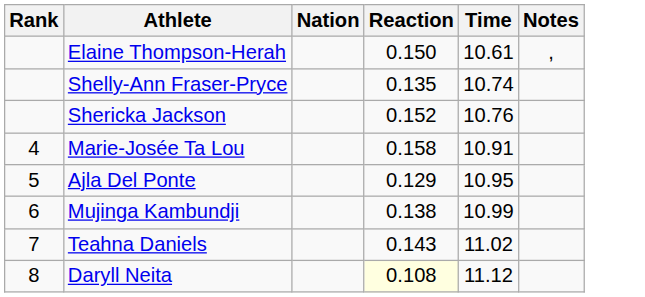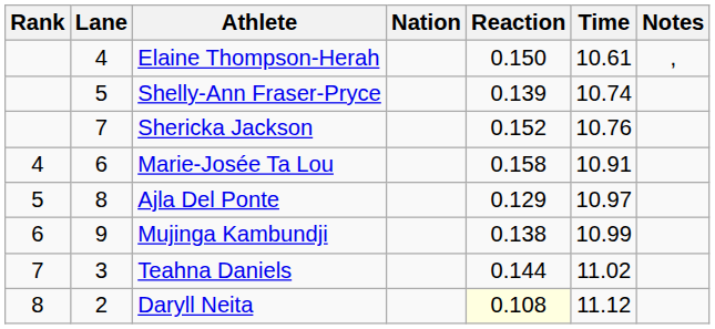 <table class="wikitable sortable" style="text-align:center">
 <tr>
 <th>Rank</th>
+<th>Lane</th>
 <th>Athlete</th>
 <th>Nation</th>
 <th>Reaction</th>
 <th>Time</th>
 <th>Notes</th>
 </tr>
 <tr>
 <td></td>
+<td>4</td>
 <td align="left"><a href='#'>Elaine Thompson-Herah</a></td>
 <td align="left"></td>
 <td>0.150</td>
 <td>10.61</td>
 <td>, </td>
 </tr>
 <tr>
 <td></td>
+<td>5</td>
 <td align="left"><a href='#'>Shelly-Ann Fraser-Pryce</a></td>
 <td align="left"></td>
-<td>0.135</td>
+<td>0.139</td>
 <td>10.74</td>
 <td></td>
 </tr>
 <tr>
 <td></td>
+<td>7</td>
 <td align="left"><a href='#'>Shericka Jackson</a></td>
 <td align="left"></td>
 <td>0.152</td>
 <td>10.76</td>
 <td></td>
 </tr>
 <tr>
 <td>4</td>
+<td>6</td>
 <td align="left"><a href='#'>Marie-Josée Ta Lou</a></td>
 <td align="left"></td>
 <td>0.158</td>
 <td>10.91</td>
 <td></td>
 </tr>
 <tr>
 <td>5</td>
+<td>8</td>
 <td align="left"><a href='#'>Ajla Del Ponte</a></td>
 <td align="left"></td>
 <td>0.129</td>
-<td>10.95</td>
+<td>10.97</td>
 <td></td>
 </tr>
 <tr>
 <td>6</td>
+<td>9</td>
 <td align="left"><a href='#'>Mujinga Kambundji</a></td>
 <td align="left"></td>
 <td>0.138</td>
 <td>10.99</td>
 <td></td>
 </tr>
 <tr>
 <td>7</td>
+<td>3</td>
 <td align="left"><a href='#'>Teahna Daniels</a></td>
 <td align="left"></td>
-<td>0.143</td>
+<td>0.144</td>
 <td>11.02</td>
 <td></td>
 </tr>
 <tr>
 <td>8</td>
+<td>2</td>
 <td align="left"><a href='#'>Daryll Neita</a></td>
 <td align="left"></td>
 <td style="background: lightyellow;">0.108</td>
 <td>11.12</td>
 <td></td>
 </tr>
 </table>
